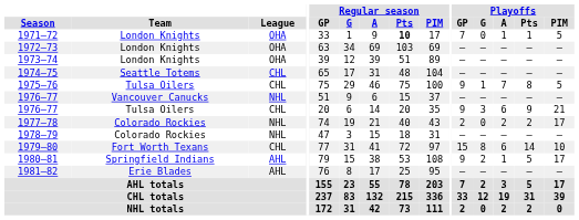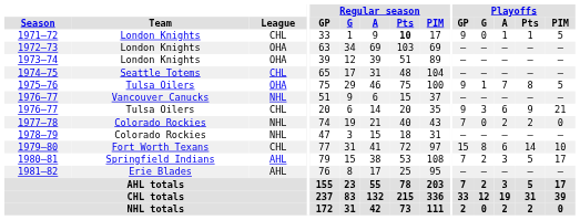 <table border="0" cellpadding="1" cellspacing="0" style="text-align:center; width:60em">
 <tr bgcolor="#e0e0e0">
 <th colspan="3" bgcolor="#ffffff"></th>
 <th rowspan="100" bgcolor="#ffffff"></th>
 <th colspan="5"><a href='#'>Regular season</a></th>
 <th rowspan="100" bgcolor="#ffffff"></th>
 <th colspan="5"><a href='#'>Playoffs</a></th>
 </tr>
 <tr bgcolor="#e0e0e0">
 <th><a href='#'>Season</a></th>
 <th>Team</th>
 <th>League</th>
 <th>GP</th>
 <th><a href='#'>G</a></th>
 <th><a href='#'>A</a></th>
 <th><a href='#'>Pts</a></th>
 <th><a href='#'>PIM</a></th>
 <th>GP</th>
 <th>G</th>
 <th>A</th>
 <th>Pts</th>
 <th>PIM</th>
 </tr>
 <tr>
 <td><a href='#'>1971–72</a></td>
 <td><a href='#'>London Knights</a></td>
-<td><a href='#'>OHA</a></td>
+<td>CHL</td>
 <td>33</td>
 <td>1</td>
 <td>9</td>
 <td><strong>10</strong></td>
 <td>17</td>
-<td>7</td>
+<td>9</td>
 <td>0</td>
 <td>1</td>
 <td>1</td>
 <td>5</td>
 </tr>
 <tr bgcolor="#f0f0f0">
 <td><a href='#'>1972–73</a></td>
 <td>London Knights</td>
 <td>OHA</td>
 <td>63</td>
 <td>34</td>
 <td>69</td>
 <td>103</td>
 <td>69</td>
 <td>—</td>
 <td>—</td>
 <td>—</td>
 <td>—</td>
 <td>—</td>
 </tr>
 <tr>
 <td><a href='#'>1973–74</a></td>
 <td>London Knights</td>
 <td>OHA</td>
 <td>39</td>
 <td>12</td>
 <td>39</td>
 <td>51</td>
 <td>89</td>
 <td>—</td>
 <td>—</td>
 <td>—</td>
 <td>—</td>
 <td>—</td>
 </tr>
 <tr bgcolor="#f0f0f0">
 <td><a href='#'>1974–75</a></td>
 <td><a href='#'>Seattle Totems</a></td>
 <td><a href='#'>CHL</a></td>
 <td>65</td>
 <td>17</td>
 <td>31</td>
 <td>48</td>
 <td>104</td>
 <td>—</td>
 <td>—</td>
 <td>—</td>
 <td>—</td>
 <td>—</td>
 </tr>
 <tr>
 <td><a href='#'>1975–76</a></td>
 <td><a href='#'>Tulsa Oilers</a></td>
-<td>CHL</td>
+<td><a href='#'>OHA</a></td>
 <td>75</td>
 <td>29</td>
 <td>46</td>
 <td>75</td>
 <td>100</td>
 <td>9</td>
 <td>1</td>
 <td>7</td>
 <td>8</td>
 <td>5</td>
 </tr>
 <tr bgcolor="#f0f0f0">
 <td><a href='#'>1976–77</a></td>
 <td><a href='#'>Vancouver Canucks</a></td>
 <td><a href='#'>NHL</a></td>
 <td>51</td>
 <td>9</td>
 <td>6</td>
 <td>15</td>
 <td>37</td>
 <td>—</td>
 <td>—</td>
 <td>—</td>
 <td>—</td>
 <td>—</td>
 </tr>
 <tr>
 <td><a href='#'>1976–77</a></td>
 <td>Tulsa Oilers</td>
 <td>CHL</td>
 <td>20</td>
 <td>6</td>
 <td>14</td>
 <td>20</td>
 <td>35</td>
 <td>9</td>
 <td>3</td>
 <td>6</td>
 <td>9</td>
 <td>21</td>
 </tr>
 <tr bgcolor="#f0f0f0">
 <td><a href='#'>1977–78</a></td>
 <td><a href='#'>Colorado Rockies</a></td>
 <td>NHL</td>
 <td>74</td>
 <td>19</td>
 <td>21</td>
 <td>40</td>
 <td>43</td>
-<td>2</td>
+<td>7</td>
 <td>0</td>
 <td>2</td>
 <td>2</td>
-<td>17</td>
+<td>0</td>
 </tr>
 <tr>
 <td><a href='#'>1978–79</a></td>
 <td>Colorado Rockies</td>
 <td>NHL</td>
 <td>47</td>
 <td>3</td>
 <td>15</td>
 <td>18</td>
 <td>31</td>
 <td>—</td>
 <td>—</td>
 <td>—</td>
 <td>—</td>
 <td>—</td>
 </tr>
 <tr bgcolor="#f0f0f0">
 <td><a href='#'>1979–80</a></td>
 <td><a href='#'>Fort Worth Texans</a></td>
 <td>CHL</td>
 <td>77</td>
 <td>31</td>
 <td>41</td>
 <td>72</td>
 <td>97</td>
 <td>15</td>
 <td>8</td>
 <td>6</td>
 <td>14</td>
 <td>10</td>
 </tr>
 <tr>
 <td><a href='#'>1980–81</a></td>
 <td><a href='#'>Springfield Indians</a></td>
 <td><a href='#'>AHL</a></td>
 <td>79</td>
 <td>15</td>
 <td>38</td>
 <td>53</td>
 <td>108</td>
-<td>9</td>
+<td>7</td>
 <td>2</td>
-<td>1</td>
+<td>3</td>
 <td>5</td>
 <td>17</td>
 </tr>
 <tr bgcolor="#f0f0f0">
 <td><a href='#'>1981–82</a></td>
 <td><a href='#'>Erie Blades</a></td>
 <td>AHL</td>
 <td>76</td>
 <td>8</td>
 <td>17</td>
 <td>25</td>
 <td>95</td>
 <td>—</td>
 <td>—</td>
 <td>—</td>
 <td>—</td>
 <td>—</td>
 </tr>
 <tr bgcolor="#e0e0e0">
 <th colspan="3">AHL totals</th>
 <th>155</th>
 <th>23</th>
 <th>55</th>
 <th>78</th>
 <th>203</th>
 <th>7</th>
 <th>2</th>
 <th>3</th>
 <th>5</th>
 <th>17</th>
 </tr>
 <tr bgcolor="#e0e0e0">
 <th colspan="3">CHL totals</th>
 <th>237</th>
 <th>83</th>
 <th>132</th>
 <th>215</th>
 <th>336</th>
 <th>33</th>
 <th>12</th>
 <th>19</th>
 <th>31</th>
 <th>39</th>
 </tr>
 <tr bgcolor="#e0e0e0">
 <th colspan="3">NHL totals</th>
 <th>172</th>
 <th>31</th>
 <th>42</th>
 <th>73</th>
 <th>111</th>
 <th>2</th>
 <th>0</th>
 <th>2</th>
 <th>2</th>
 <th>0</th>
 </tr>
 </table>
